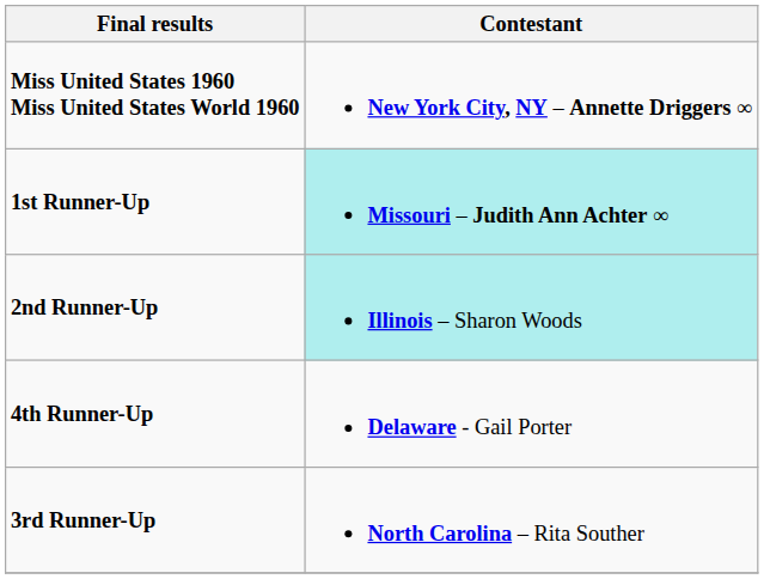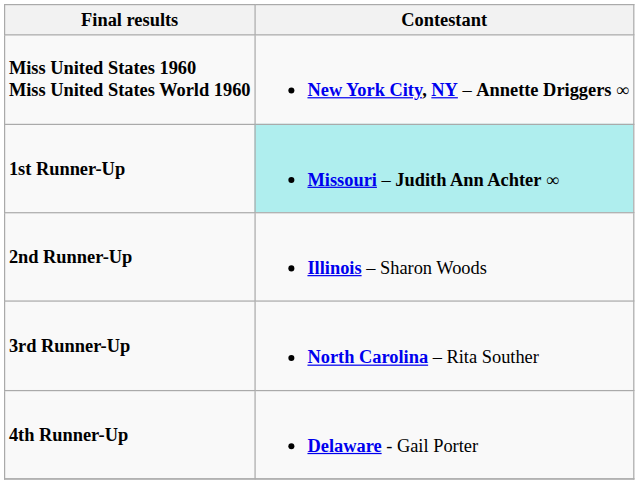 <table class="wikitable sortable" style="font-size: 95%;">
 <tr>
 <th>Final results</th>
 <th>Contestant</th>
 </tr>
 <tr>
 <td><strong>Miss United States 1960</strong><br><strong>Miss United States World 1960</strong></td>
 <td><br><ul><li><strong> <a href='#'>New York City</a>, <a href='#'>NY</a></strong> – <strong>Annette Driggers</strong> ∞</li></ul></td>
 </tr>
 <tr>
 <td><strong>1st Runner-Up</strong></td>
 <td style="background: paleturquoise;"><br><ul><li><strong> <a href='#'>Missouri</a></strong> – <strong>Judith Ann Achter</strong> ∞</li></ul></td>
 </tr>
 <tr>
 <td><strong>2nd Runner-Up</strong></td>
-<td style="background: paleturquoise;"><br><ul><li><strong> <a href='#'>Illinois</a></strong> – Sharon Woods</li></ul></td>
+<td><br><ul><li><strong> <a href='#'>Illinois</a></strong> – Sharon Woods</li></ul></td>
+</tr>
+<tr>
+<td><strong>3rd Runner-Up</strong></td>
+<td><br><ul><li><strong> <a href='#'>North Carolina</a></strong> – Rita Souther</li></ul></td>
 </tr>
 <tr>
 <td><strong>4th Runner-Up</strong></td>
 <td><br><ul><li><strong> <a href='#'>Delaware</a></strong> - Gail Porter</li></ul></td>
 </tr>
 <tr>
-<td><strong>3rd Runner-Up</strong></td>
-<td><br><ul><li><strong> <a href='#'>North Carolina</a></strong> – Rita Souther</li></ul></td>
-</tr>
-<tr>
 </tr>
 </table>
